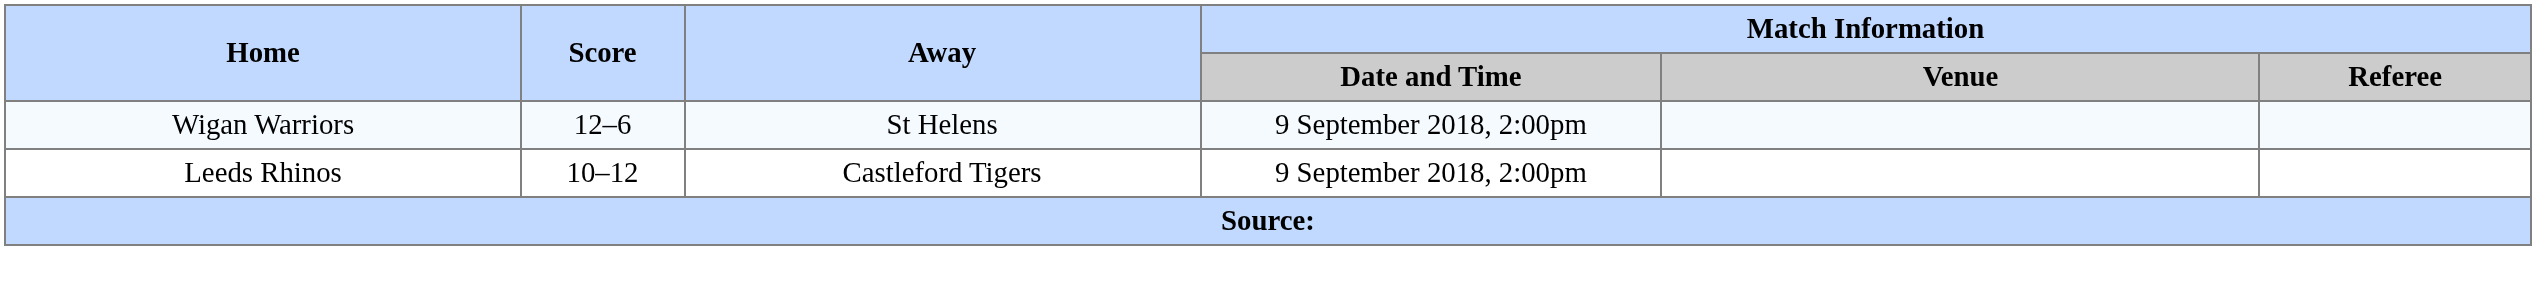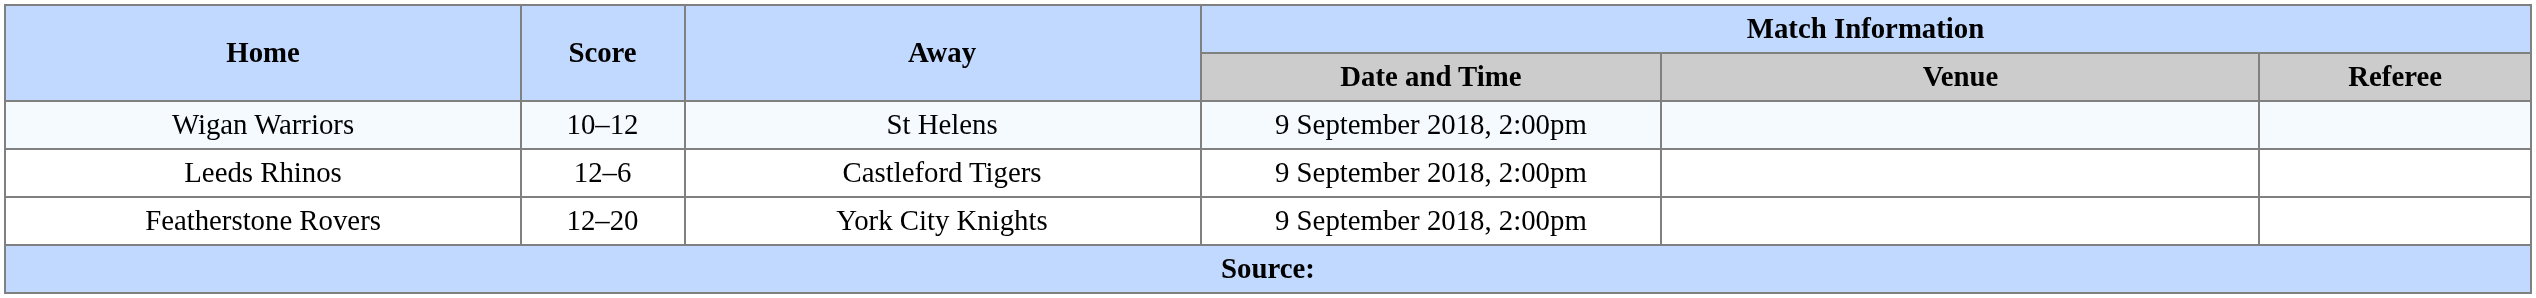 <table border=1 style="border-collapse:collapse; font-size:90%; text-align:center;" cellpadding=3 cellspacing=0 width=100%>
 <tr bgcolor=#C1D8FF>
 <th rowspan=2 width=19%>Home</th>
 <th rowspan=2 width=6%>Score</th>
 <th rowspan=2 width=19%>Away</th>
 <th colspan=3>Match Information</th>
 </tr>
 <tr bgcolor=#CCCCCC>
 <th width=17%>Date and Time</th>
 <th width=22%>Venue</th>
 <th width=10%>Referee</th>
 </tr>
 <tr bgcolor=#F5FAFF>
 <td> Wigan Warriors</td>
-<td>12–6</td>
+<td>10–12</td>
 <td> St Helens</td>
 <td>9 September 2018, 2:00pm</td>
 <td></td>
 <td></td>
 </tr>
 <tr>
 <td> Leeds Rhinos</td>
-<td>10–12</td>
+<td>12–6</td>
 <td> Castleford Tigers</td>
+<td>9 September 2018, 2:00pm</td>
+<td></td>
+<td></td>
+</tr>
+<tr>
+<td> Featherstone Rovers</td>
+<td>12–20</td>
+<td> York City Knights</td>
 <td>9 September 2018, 2:00pm</td>
 <td></td>
 <td></td>
 </tr>
 <tr style="background:#c1d8ff;">
 <th colspan=6>Source:</th>
 </tr>
 </table>
